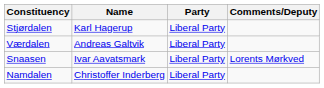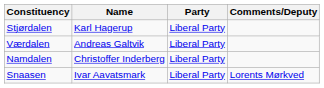 <table class="wikitable">
 <tr>
 <th>Constituency</th>
 <th>Name</th>
 <th>Party</th>
 <th>Comments/Deputy</th>
 </tr>
 <tr>
 <td><a href='#'>Stjørdalen</a></td>
 <td><a href='#'>Karl Hagerup</a></td>
 <td><a href='#'>Liberal Party</a></td>
 <td></td>
 </tr>
 <tr>
 <td><a href='#'>Værdalen</a></td>
 <td><a href='#'>Andreas Galtvik</a></td>
 <td><a href='#'>Liberal Party</a></td>
 <td></td>
 </tr>
 <tr>
+<td><a href='#'>Namdalen</a></td>
+<td><a href='#'>Christoffer Inderberg</a></td>
+<td><a href='#'>Liberal Party</a></td>
+<td></td>
+</tr>
+<tr>
 <td><a href='#'>Snaasen</a></td>
 <td><a href='#'>Ivar Aavatsmark</a></td>
 <td><a href='#'>Liberal Party</a></td>
 <td><a href='#'>Lorents Mørkved</a></td>
 </tr>
-<tr>
-<td><a href='#'>Namdalen</a></td>
-<td><a href='#'>Christoffer Inderberg</a></td>
-<td><a href='#'>Liberal Party</a></td>
-<td></td>
-</tr>
 </table>
